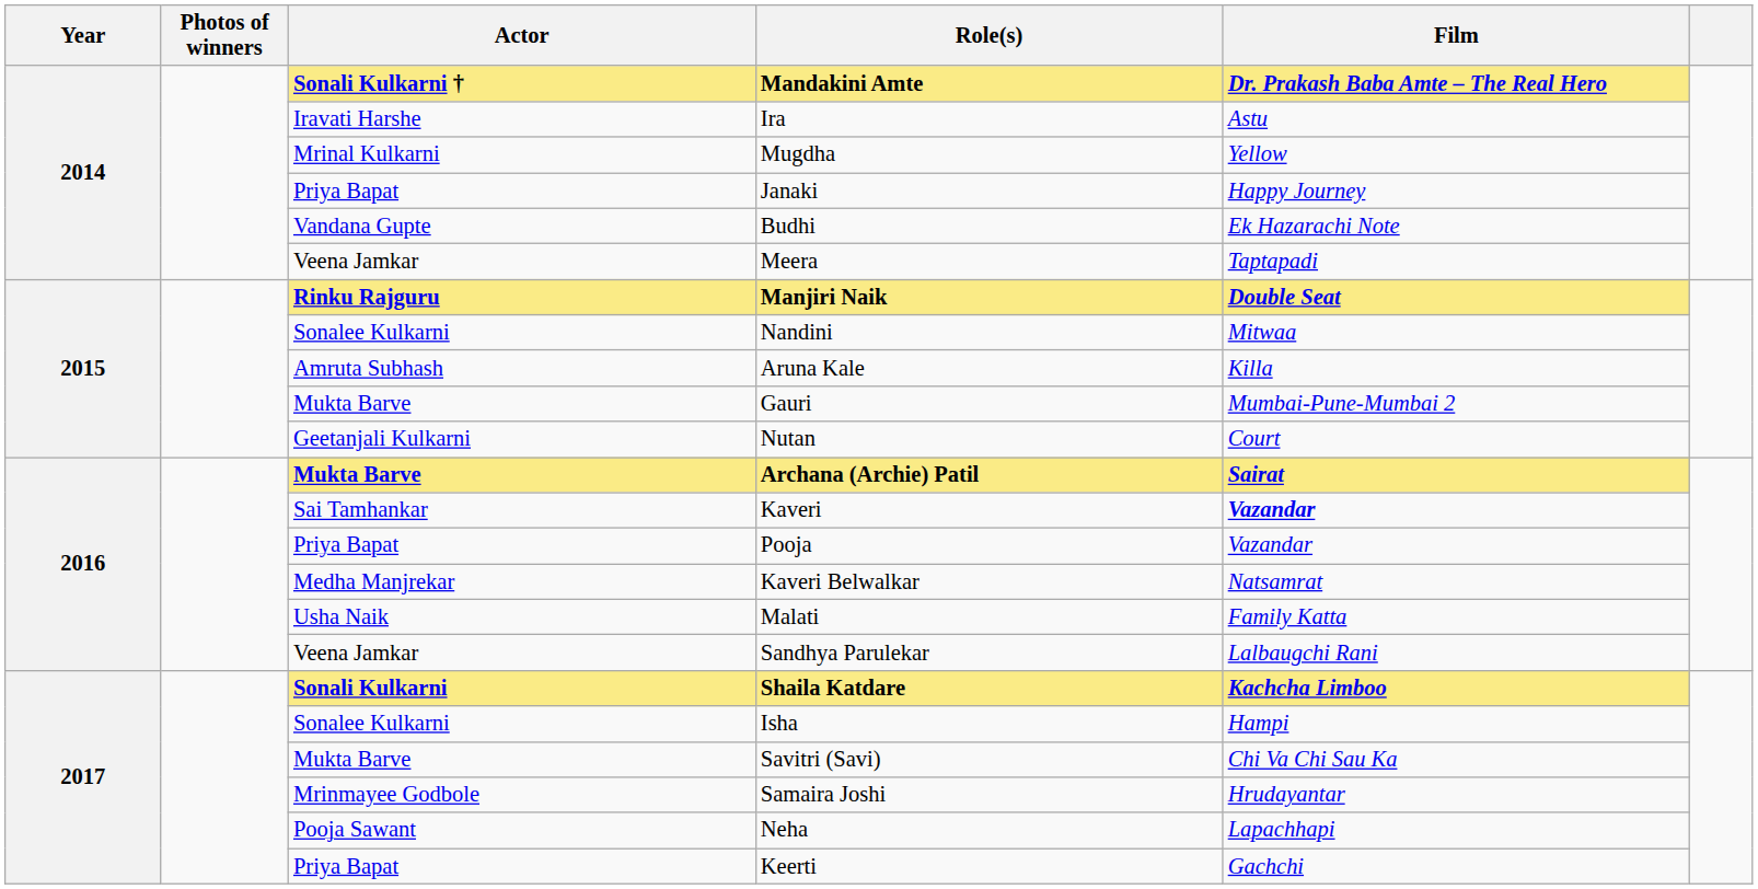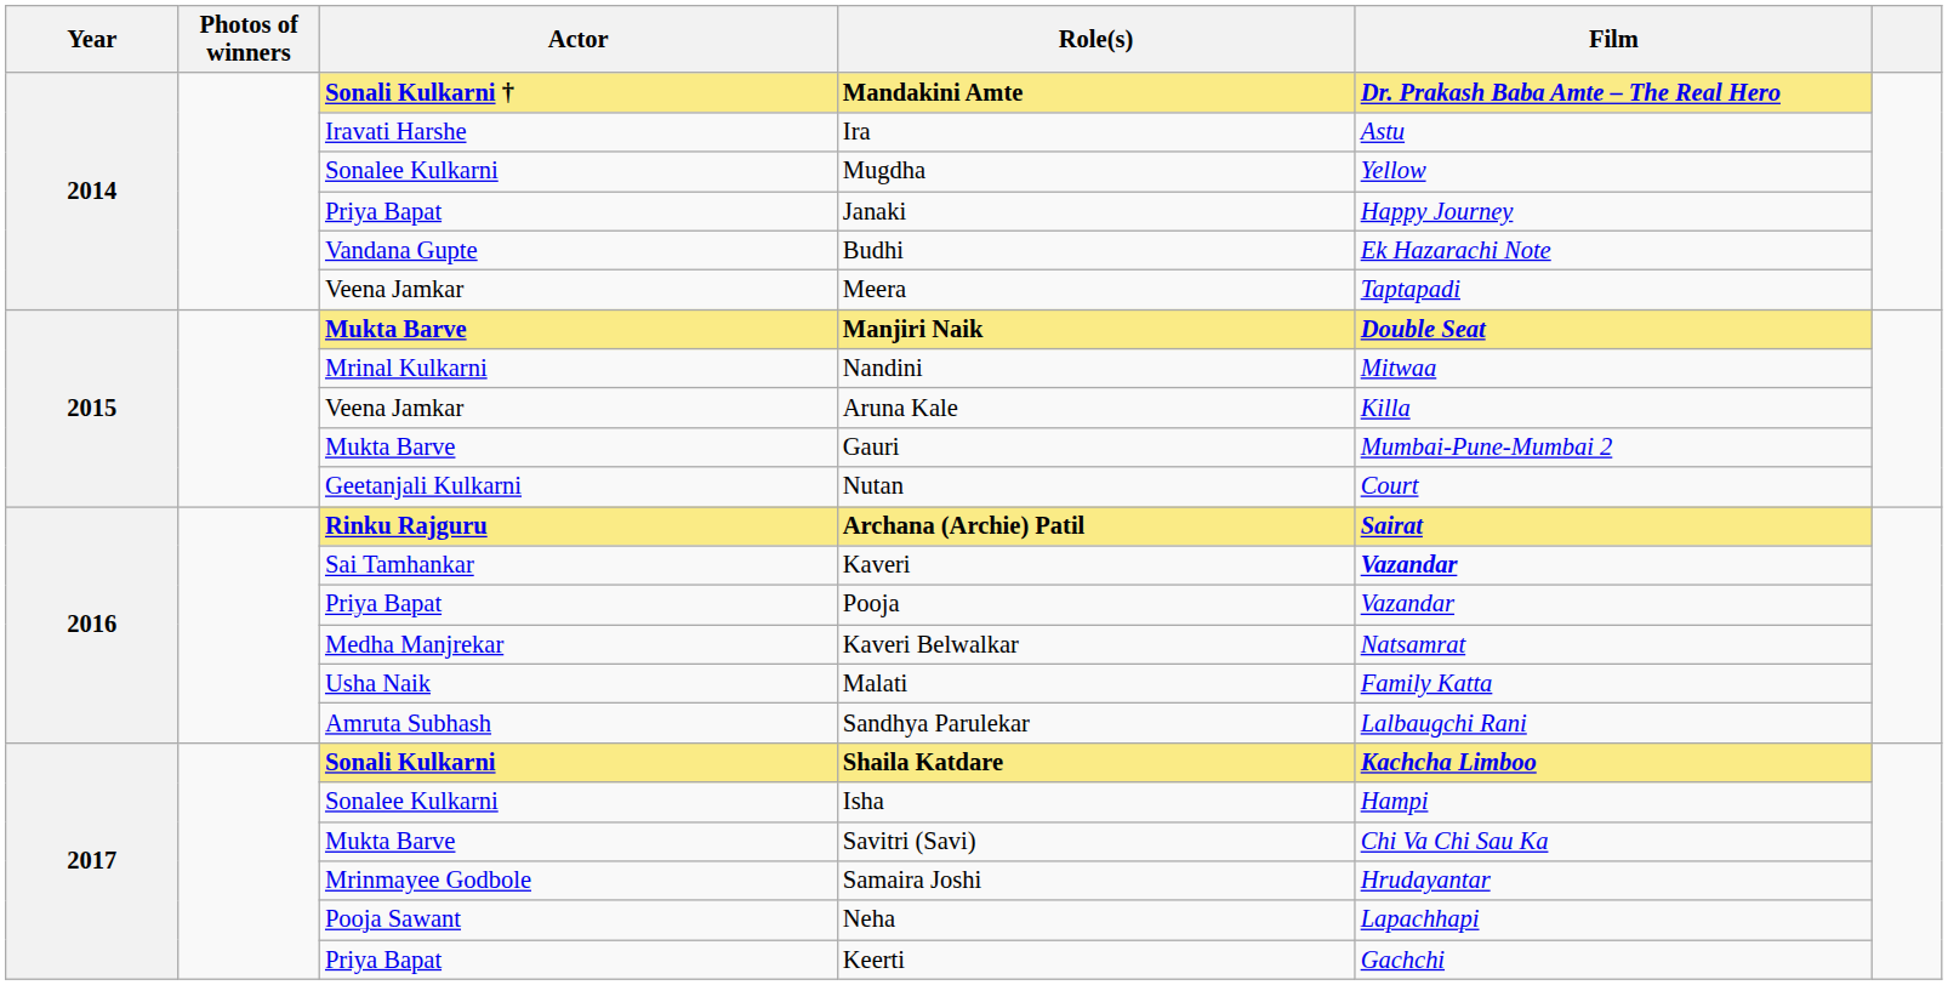 <table class="wikitable sortable" style="text-align:left;">
 <tr>
 <th scope="col" style="width:5%; text-align:center;">Year</th>
 <th scope="col" style="width:3%;text-align:center;">Photos of winners</th>
 <th scope="col" style="width:15%;text-align:center;">Actor</th>
 <th scope="col" style="width:15%;text-align:center;">Role(s)</th>
 <th scope="col" style="width:15%;text-align:center;">Film</th>
 <th scope="col" style="width:2%;" class="unsortable"></th>
 </tr>
 <tr>
 <th scope="row" rowspan=6 style="text-align:center">2014</th>
 <td rowspan=6 style="text-align:center"></td>
 <td style="background:#FAEB86;"><strong><a href='#'>Sonali Kulkarni</a> †</strong></td>
 <td style="background:#FAEB86;"><strong> Mandakini Amte</strong></td>
 <td style="background:#FAEB86;"><strong><em><a href='#'>Dr. Prakash Baba Amte – The Real Hero</a></em></strong></td>
 <td rowspan=6></td>
 </tr>
 <tr>
 <td><a href='#'>Iravati Harshe</a></td>
 <td>Ira</td>
 <td><em><a href='#'>Astu</a></em></td>
 </tr>
 <tr>
-<td><a href='#'>Mrinal Kulkarni</a></td>
+<td><a href='#'>Sonalee Kulkarni</a></td>
 <td>Mugdha</td>
 <td><em><a href='#'>Yellow</a></em></td>
 </tr>
 <tr>
 <td><a href='#'>Priya Bapat</a></td>
 <td>Janaki</td>
 <td><em><a href='#'>Happy Journey</a></em></td>
 </tr>
 <tr>
 <td><a href='#'>Vandana Gupte</a></td>
 <td>Budhi</td>
 <td><em><a href='#'>Ek Hazarachi Note</a></em></td>
 </tr>
 <tr>
 <td>Veena Jamkar</td>
 <td>Meera</td>
 <td><em><a href='#'>Taptapadi</a></em></td>
 </tr>
 <tr>
 <th scope="row" rowspan=5 style="text-align:center">2015</th>
 <td rowspan=5 style="text-align:center"></td>
-<td style="background:#FAEB86;"><strong><a href='#'>Rinku Rajguru</a></strong> </td>
+<td style="background:#FAEB86;"><strong><a href='#'>Mukta Barve</a></strong> </td>
 <td style="background:#FAEB86;"><strong>Manjiri Naik</strong></td>
 <td style="background:#FAEB86;"><strong><em><a href='#'>Double Seat</a></em></strong></td>
 <td rowspan=5></td>
 </tr>
 <tr>
-<td><a href='#'>Sonalee Kulkarni</a></td>
+<td><a href='#'>Mrinal Kulkarni</a></td>
 <td>Nandini</td>
 <td><em><a href='#'>Mitwaa</a></em></td>
 </tr>
 <tr>
-<td><a href='#'>Amruta Subhash</a></td>
+<td>Veena Jamkar</td>
 <td>Aruna Kale</td>
 <td><em><a href='#'>Killa</a></em></td>
 </tr>
 <tr>
 <td><a href='#'>Mukta Barve</a></td>
 <td>Gauri</td>
 <td><em><a href='#'>Mumbai-Pune-Mumbai 2</a></em></td>
 </tr>
 <tr>
 <td><a href='#'>Geetanjali Kulkarni</a></td>
 <td>Nutan</td>
 <td><em><a href='#'>Court</a></em></td>
 </tr>
 <tr>
 <th scope="row" rowspan=6 style="text-align:center">2016</th>
 <td rowspan=6 style="text-align:center"></td>
-<td style="background:#FAEB86;"><strong><a href='#'>Mukta Barve</a></strong> </td>
+<td style="background:#FAEB86;"><strong><a href='#'>Rinku Rajguru</a></strong> </td>
 <td style="background:#FAEB86;"><strong>Archana (Archie) Patil</strong></td>
 <td style="background:#FAEB86;"><strong><em><a href='#'>Sairat</a></em></strong></td>
 <td rowspan=6></td>
 </tr>
 <tr>
 <td><a href='#'>Sai Tamhankar</a></td>
 <td>Kaveri</td>
 <td><strong><em><a href='#'>Vazandar</a></em></strong></td>
 </tr>
 <tr>
 <td><a href='#'>Priya Bapat</a></td>
 <td>Pooja</td>
 <td><em><a href='#'>Vazandar</a></em></td>
 </tr>
 <tr>
 <td><a href='#'>Medha Manjrekar</a></td>
 <td>Kaveri Belwalkar</td>
 <td><em><a href='#'>Natsamrat</a></em></td>
 </tr>
 <tr>
 <td><a href='#'>Usha Naik</a></td>
 <td>Malati</td>
 <td><em><a href='#'>Family Katta</a></em></td>
 </tr>
 <tr>
-<td>Veena Jamkar</td>
+<td><a href='#'>Amruta Subhash</a></td>
 <td>Sandhya Parulekar</td>
 <td><em><a href='#'>Lalbaugchi Rani</a></em></td>
 </tr>
 <tr>
 <th scope="row" rowspan=6 style="text-align:center">2017</th>
 <td rowspan=6 style="text-align:center"></td>
 <td style="background:#FAEB86;"><strong><a href='#'>Sonali Kulkarni</a></strong> </td>
 <td style="background:#FAEB86;"><strong>Shaila Katdare</strong></td>
 <td style="background:#FAEB86;"><strong><em><a href='#'>Kachcha Limboo</a></em></strong></td>
 <td rowspan=6></td>
 </tr>
 <tr>
 <td><a href='#'>Sonalee Kulkarni</a></td>
 <td>Isha</td>
 <td><em><a href='#'>Hampi</a></em></td>
 </tr>
 <tr>
 <td><a href='#'>Mukta Barve</a></td>
 <td>Savitri (Savi)</td>
 <td><em><a href='#'>Chi Va Chi Sau Ka</a></em></td>
 </tr>
 <tr>
 <td><a href='#'>Mrinmayee Godbole</a></td>
 <td>Samaira Joshi</td>
 <td><em><a href='#'>Hrudayantar</a></em></td>
 </tr>
 <tr>
 <td><a href='#'>Pooja Sawant</a></td>
 <td>Neha</td>
 <td><em><a href='#'>Lapachhapi</a></em></td>
 </tr>
 <tr>
 <td><a href='#'>Priya Bapat</a></td>
 <td>Keerti</td>
 <td><em><a href='#'>Gachchi</a></em></td>
 </tr>
 </table>
